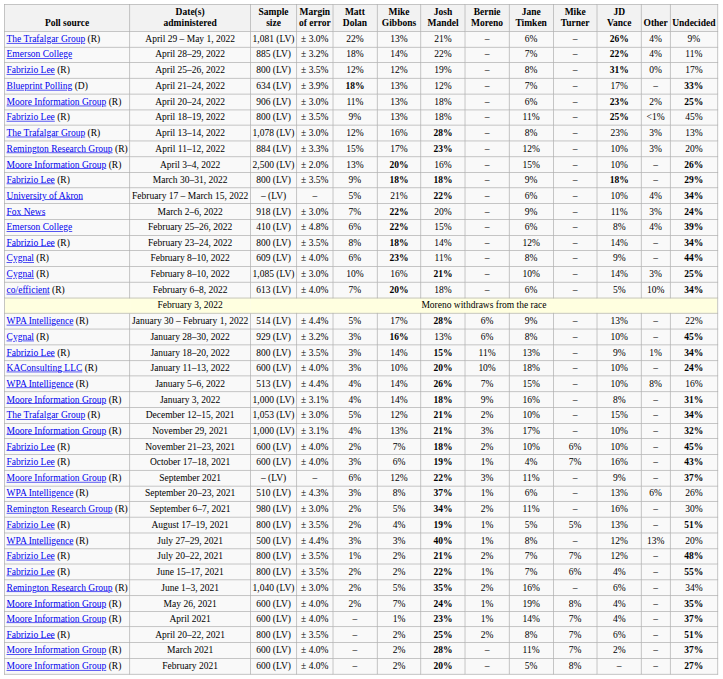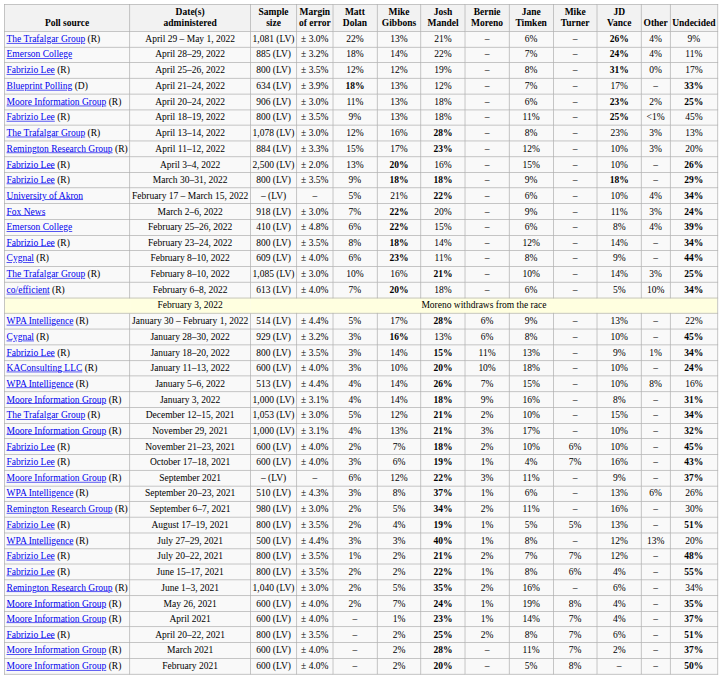 <table class="wikitable" style="font-size:90%;text-align:center;">
 <tr valign=bottom>
 <th>Poll source</th>
 <th>Date(s)<br>administered</th>
 <th>Sample<br>size</th>
 <th>Margin<br>of error</th>
 <th style="width:60px;">Matt<br>Dolan</th>
 <th style="width:60px;">Mike<br>Gibbons</th>
 <th style="width:60px;">Josh<br>Mandel</th>
 <th style="width:60px;">Bernie<br>Moreno</th>
 <th style="width:60px;">Jane<br>Timken</th>
 <th style="width:60px;">Mike<br>Turner</th>
 <th style="width:60px;">JD<br>Vance</th>
 <th>Other</th>
 <th>Undecided</th>
 </tr>
 <tr>
 <td style="text-align:left;"><a href='#'>The Trafalgar Group</a> (R)</td>
 <td>April 29 – May 1, 2022</td>
 <td>1,081 (LV)</td>
 <td>± 3.0%</td>
 <td>22%</td>
 <td>13%</td>
 <td>21%</td>
 <td>–</td>
 <td>6%</td>
 <td>–</td>
 <td><strong>26%</strong></td>
 <td>4%</td>
 <td>9%</td>
 </tr>
 <tr>
 <td style="text-align:left;"><a href='#'>Emerson College</a></td>
 <td>April 28–29, 2022</td>
 <td>885 (LV)</td>
 <td>± 3.2%</td>
 <td>18%</td>
 <td>14%</td>
 <td>22%</td>
 <td>–</td>
 <td>7%</td>
 <td>–</td>
-<td><strong>22%</strong></td>
+<td><strong>24%</strong></td>
 <td>4%</td>
 <td>11%</td>
 </tr>
 <tr>
 <td style="text-align:left;"><a href='#'>Fabrizio Lee</a> (R)</td>
 <td>April 25–26, 2022</td>
 <td>800 (LV)</td>
 <td>± 3.5%</td>
 <td>12%</td>
 <td>12%</td>
 <td>19%</td>
 <td>–</td>
 <td>8%</td>
 <td>–</td>
 <td><strong>31%</strong></td>
 <td>0%</td>
 <td>17%</td>
 </tr>
 <tr>
 <td style="text-align:left;"><a href='#'>Blueprint Polling</a> (D)</td>
 <td>April 21–24, 2022</td>
 <td>634 (LV)</td>
 <td>± 3.9%</td>
 <td><strong>18%</strong></td>
 <td>13%</td>
 <td>12%</td>
 <td>–</td>
 <td>7%</td>
 <td>–</td>
 <td>17%</td>
 <td>–</td>
 <td><strong>33%</strong></td>
 </tr>
 <tr>
 <td style="text-align:left;"><a href='#'>Moore Information Group</a> (R)</td>
 <td>April 20–24, 2022</td>
 <td>906 (LV)</td>
 <td>± 3.0%</td>
 <td>11%</td>
 <td>13%</td>
 <td>18%</td>
 <td>–</td>
 <td>6%</td>
 <td>–</td>
 <td><strong>23%</strong></td>
 <td>2%</td>
 <td><strong>25%</strong></td>
 </tr>
 <tr>
 <td style="text-align:left;"><a href='#'>Fabrizio Lee</a> (R)</td>
 <td>April 18–19, 2022</td>
 <td>800 (LV)</td>
 <td>± 3.5%</td>
 <td>9%</td>
 <td>13%</td>
 <td>18%</td>
 <td>–</td>
 <td>11%</td>
 <td>–</td>
 <td><strong>25%</strong></td>
 <td><1%</td>
 <td>45%</td>
 </tr>
 <tr>
 <td style="text-align:left;"><a href='#'>The Trafalgar Group</a> (R)</td>
 <td>April 13–14, 2022</td>
 <td>1,078 (LV)</td>
 <td>± 3.0%</td>
 <td>12%</td>
 <td>16%</td>
 <td><strong>28%</strong></td>
 <td>–</td>
 <td>8%</td>
 <td>–</td>
 <td>23%</td>
 <td>3%</td>
 <td>13%</td>
 </tr>
 <tr>
 <td style="text-align:left;"><a href='#'>Remington Research Group</a> (R)</td>
 <td>April 11–12, 2022</td>
 <td>884 (LV)</td>
 <td>± 3.3%</td>
 <td>15%</td>
 <td>17%</td>
 <td><strong>23%</strong></td>
 <td>–</td>
 <td>12%</td>
 <td>–</td>
 <td>10%</td>
 <td>3%</td>
 <td>20%</td>
 </tr>
 <tr>
-<td style="text-align:left;"><a href='#'>Moore Information Group</a> (R)</td>
+<td style="text-align:left;"><a href='#'>Fabrizio Lee</a> (R)</td>
 <td>April 3–4, 2022</td>
 <td>2,500 (LV)</td>
 <td>± 2.0%</td>
 <td>13%</td>
 <td><strong>20%</strong></td>
 <td>16%</td>
 <td>–</td>
 <td>15%</td>
 <td>–</td>
 <td>10%</td>
 <td>–</td>
 <td><strong>26%</strong></td>
 </tr>
 <tr>
 <td style="text-align:left;"><a href='#'>Fabrizio Lee</a> (R)</td>
 <td>March 30–31, 2022</td>
 <td>800 (LV)</td>
 <td>± 3.5%</td>
 <td>9%</td>
 <td><strong>18%</strong></td>
 <td><strong>18%</strong></td>
 <td>–</td>
 <td>9%</td>
 <td>–</td>
 <td><strong>18%</strong></td>
 <td>–</td>
 <td><strong>29%</strong></td>
 </tr>
 <tr>
 <td style="text-align:left;"><a href='#'>University of Akron</a></td>
 <td>February 17 – March 15, 2022</td>
 <td>– (LV)</td>
 <td>–</td>
 <td>5%</td>
 <td>21%</td>
 <td><strong>22%</strong></td>
 <td>–</td>
 <td>6%</td>
 <td>–</td>
 <td>10%</td>
 <td>4%</td>
 <td><strong>34%</strong></td>
 </tr>
 <tr>
 <td style="text-align:left;"><a href='#'>Fox News</a></td>
 <td>March 2–6, 2022</td>
 <td>918 (LV)</td>
 <td>± 3.0%</td>
 <td>7%</td>
 <td><strong>22%</strong></td>
 <td>20%</td>
 <td>–</td>
 <td>9%</td>
 <td>–</td>
 <td>11%</td>
 <td>3%</td>
 <td><strong>24%</strong></td>
 </tr>
 <tr>
 <td style="text-align:left;"><a href='#'>Emerson College</a></td>
 <td>February 25–26, 2022</td>
 <td>410 (LV)</td>
 <td>± 4.8%</td>
 <td>6%</td>
 <td><strong>22%</strong></td>
 <td>15%</td>
 <td>–</td>
 <td>6%</td>
 <td>–</td>
 <td>8%</td>
 <td>4%</td>
 <td><strong>39%</strong></td>
 </tr>
 <tr>
 <td style="text-align:left;"><a href='#'>Fabrizio Lee</a> (R)</td>
 <td>February 23–24, 2022</td>
 <td>800 (LV)</td>
 <td>± 3.5%</td>
 <td>8%</td>
 <td><strong>18%</strong></td>
 <td>14%</td>
 <td>–</td>
 <td>12%</td>
 <td>–</td>
 <td>14%</td>
 <td>–</td>
 <td><strong>34%</strong></td>
 </tr>
 <tr>
 <td style="text-align:left;"><a href='#'>Cygnal</a> (R)</td>
 <td>February 8–10, 2022</td>
 <td>609 (LV)</td>
 <td>± 4.0%</td>
 <td>6%</td>
 <td><strong>23%</strong></td>
 <td>11%</td>
 <td>–</td>
 <td>8%</td>
 <td>–</td>
 <td>9%</td>
 <td>–</td>
 <td><strong>44%</strong></td>
 </tr>
 <tr>
-<td style="text-align:left;"><a href='#'>Cygnal</a> (R)</td>
+<td style="text-align:left;"><a href='#'>The Trafalgar Group</a> (R)</td>
 <td>February 8–10, 2022</td>
 <td>1,085 (LV)</td>
 <td>± 3.0%</td>
 <td>10%</td>
 <td>16%</td>
 <td><strong>21%</strong></td>
 <td>–</td>
 <td>10%</td>
 <td>–</td>
 <td>14%</td>
 <td>3%</td>
 <td><strong>25%</strong></td>
 </tr>
 <tr>
 <td style="text-align:left;"><a href='#'>co/efficient</a> (R)</td>
 <td>February 6–8, 2022</td>
 <td>613 (LV)</td>
 <td>± 4.0%</td>
 <td>7%</td>
 <td><strong>20%</strong></td>
 <td>18%</td>
 <td>–</td>
 <td>6%</td>
 <td>–</td>
 <td>5%</td>
 <td>10%</td>
 <td><strong>34%</strong></td>
 </tr>
 <tr>
 <td style="border-right-style:hidden; background:lightyellow;"></td>
 <td style="border-right-style:hidden; background:lightyellow;">February 3, 2022</td>
 <td colspan="17" style="background:lightyellow;">Moreno withdraws from the race</td>
 </tr>
 <tr>
 <td style="text-align:left;"><a href='#'>WPA Intelligence</a> (R)</td>
 <td>January 30 – February 1, 2022</td>
 <td>514 (LV)</td>
 <td>± 4.4%</td>
 <td>5%</td>
 <td>17%</td>
 <td><strong>28%</strong></td>
 <td>6%</td>
 <td>9%</td>
 <td>–</td>
 <td>13%</td>
 <td>–</td>
 <td>22%</td>
 </tr>
 <tr>
 <td style="text-align:left;"><a href='#'>Cygnal</a> (R)</td>
 <td>January 28–30, 2022</td>
 <td>929 (LV)</td>
 <td>± 3.2%</td>
 <td>3%</td>
 <td><strong>16%</strong></td>
 <td>13%</td>
 <td>6%</td>
 <td>8%</td>
 <td>–</td>
 <td>10%</td>
 <td>–</td>
 <td><strong>45%</strong></td>
 </tr>
 <tr>
 <td style="text-align:left;"><a href='#'>Fabrizio Lee</a> (R)</td>
 <td>January 18–20, 2022</td>
 <td>800 (LV)</td>
 <td>± 3.5%</td>
 <td>3%</td>
 <td>14%</td>
 <td><strong>15%</strong></td>
 <td>11%</td>
 <td>13%</td>
 <td>–</td>
 <td>9%</td>
 <td>1%</td>
 <td><strong>34%</strong></td>
 </tr>
 <tr>
 <td style="text-align:left;"><a href='#'>KAConsulting LLC</a> (R)</td>
 <td>January 11–13, 2022</td>
 <td>600 (LV)</td>
 <td>± 4.0%</td>
 <td>3%</td>
 <td>10%</td>
 <td><strong>20%</strong></td>
 <td>10%</td>
 <td>18%</td>
 <td>–</td>
 <td>10%</td>
 <td>–</td>
 <td><strong>24%</strong></td>
 </tr>
 <tr>
 <td style="text-align:left;"><a href='#'>WPA Intelligence</a> (R)</td>
 <td>January 5–6, 2022</td>
 <td>513 (LV)</td>
 <td>± 4.4%</td>
 <td>4%</td>
 <td>14%</td>
 <td><strong>26%</strong></td>
 <td>7%</td>
 <td>15%</td>
 <td>–</td>
 <td>10%</td>
 <td>8%</td>
 <td>16%</td>
 </tr>
 <tr>
 <td style="text-align:left;"><a href='#'>Moore Information Group</a> (R)</td>
 <td>January 3, 2022</td>
 <td>1,000 (LV)</td>
 <td>± 3.1%</td>
 <td>4%</td>
 <td>14%</td>
 <td><strong>18%</strong></td>
 <td>9%</td>
 <td>16%</td>
 <td>–</td>
 <td>8%</td>
 <td>–</td>
 <td><strong>31%</strong></td>
 </tr>
 <tr>
 <td style="text-align:left;"><a href='#'>The Trafalgar Group</a> (R)</td>
 <td>December 12–15, 2021</td>
 <td>1,053 (LV)</td>
 <td>± 3.0%</td>
 <td>5%</td>
 <td>12%</td>
 <td><strong>21%</strong></td>
 <td>2%</td>
 <td>10%</td>
 <td>–</td>
 <td>15%</td>
 <td>–</td>
 <td><strong>34%</strong></td>
 </tr>
 <tr>
 <td style="text-align:left;"><a href='#'>Moore Information Group</a> (R)</td>
 <td>November 29, 2021</td>
 <td>1,000 (LV)</td>
 <td>± 3.1%</td>
 <td>4%</td>
 <td>13%</td>
 <td><strong>21%</strong></td>
 <td>3%</td>
 <td>17%</td>
 <td>–</td>
 <td>10%</td>
 <td>–</td>
 <td><strong>32%</strong></td>
 </tr>
 <tr>
 <td style="text-align:left;"><a href='#'>Fabrizio Lee</a> (R)</td>
 <td>November 21–23, 2021</td>
 <td>600 (LV)</td>
 <td>± 4.0%</td>
 <td>2%</td>
 <td>7%</td>
 <td><strong>18%</strong></td>
 <td>2%</td>
 <td>10%</td>
 <td>6%</td>
 <td>10%</td>
 <td>–</td>
 <td><strong>45%</strong></td>
 </tr>
 <tr>
 <td style="text-align:left;"><a href='#'>Fabrizio Lee</a> (R)</td>
 <td>October 17–18, 2021</td>
 <td>600 (LV)</td>
 <td>± 4.0%</td>
 <td>3%</td>
 <td>6%</td>
 <td><strong>19%</strong></td>
 <td>1%</td>
 <td>4%</td>
 <td>7%</td>
 <td>16%</td>
 <td>–</td>
 <td><strong>43%</strong></td>
 </tr>
 <tr>
 <td style="text-align:left;"><a href='#'>Moore Information Group</a> (R)</td>
 <td>September 2021</td>
 <td>– (LV)</td>
 <td>–</td>
 <td>6%</td>
 <td>12%</td>
 <td><strong>22%</strong></td>
 <td>3%</td>
 <td>11%</td>
 <td>–</td>
 <td>9%</td>
 <td>–</td>
 <td><strong>37%</strong></td>
 </tr>
 <tr>
 <td style="text-align:left;"><a href='#'>WPA Intelligence</a> (R)</td>
 <td>September 20–23, 2021</td>
 <td>510 (LV)</td>
 <td>± 4.3%</td>
 <td>3%</td>
 <td>8%</td>
 <td><strong>37%</strong></td>
 <td>1%</td>
 <td>6%</td>
 <td>–</td>
 <td>13%</td>
 <td>6%</td>
 <td>26%</td>
 </tr>
 <tr>
 <td style="text-align:left;"><a href='#'>Remington Research Group</a> (R)</td>
 <td>September 6–7, 2021</td>
 <td>980 (LV)</td>
 <td>± 3.0%</td>
 <td>2%</td>
 <td>5%</td>
 <td><strong>34%</strong></td>
 <td>2%</td>
 <td>11%</td>
 <td>–</td>
 <td>16%</td>
 <td>–</td>
 <td>30%</td>
 </tr>
 <tr>
 <td style="text-align:left;"><a href='#'>Fabrizio Lee</a> (R)</td>
 <td>August 17–19, 2021</td>
 <td>800 (LV)</td>
 <td>± 3.5%</td>
 <td>2%</td>
 <td>4%</td>
 <td><strong>19%</strong></td>
 <td>1%</td>
 <td>5%</td>
 <td>5%</td>
 <td>13%</td>
 <td>–</td>
 <td><strong>51%</strong></td>
 </tr>
 <tr>
 <td style="text-align:left;"><a href='#'>WPA Intelligence</a> (R)</td>
 <td>July 27–29, 2021</td>
 <td>500 (LV)</td>
 <td>± 4.4%</td>
 <td>3%</td>
 <td>3%</td>
 <td><strong>40%</strong></td>
 <td>1%</td>
 <td>8%</td>
 <td>–</td>
 <td>12%</td>
 <td>13%</td>
 <td>20%</td>
 </tr>
 <tr>
 <td style="text-align:left;"><a href='#'>Fabrizio Lee</a> (R)</td>
 <td>July 20–22, 2021</td>
 <td>800 (LV)</td>
 <td>± 3.5%</td>
 <td>1%</td>
 <td>2%</td>
 <td><strong>21%</strong></td>
 <td>2%</td>
 <td>7%</td>
 <td>7%</td>
 <td>12%</td>
 <td>–</td>
 <td><strong>48%</strong></td>
 </tr>
 <tr>
 <td style="text-align:left;"><a href='#'>Fabrizio Lee</a> (R)</td>
 <td>June 15–17, 2021</td>
 <td>800 (LV)</td>
 <td>± 3.5%</td>
 <td>2%</td>
 <td>2%</td>
 <td><strong>22%</strong></td>
 <td>1%</td>
-<td>7%</td>
+<td>8%</td>
 <td>6%</td>
 <td>4%</td>
 <td>–</td>
 <td><strong>55%</strong></td>
 </tr>
 <tr>
 <td style="text-align:left;"><a href='#'>Remington Research Group</a> (R)</td>
 <td>June 1–3, 2021</td>
 <td>1,040 (LV)</td>
 <td>± 3.0%</td>
 <td>2%</td>
 <td>5%</td>
 <td><strong>35%</strong></td>
 <td>2%</td>
 <td>16%</td>
 <td>–</td>
 <td>6%</td>
 <td>–</td>
 <td>34%</td>
 </tr>
 <tr>
 <td style="text-align:left;"><a href='#'>Moore Information Group</a> (R)</td>
 <td>May 26, 2021</td>
 <td>600 (LV)</td>
 <td>± 4.0%</td>
 <td>2%</td>
 <td>7%</td>
 <td><strong>24%</strong></td>
 <td>1%</td>
 <td>19%</td>
 <td>8%</td>
 <td>4%</td>
 <td>–</td>
 <td><strong>35%</strong></td>
 </tr>
 <tr>
 <td style="text-align:left;"><a href='#'>Moore Information Group</a> (R)</td>
 <td>April 2021</td>
 <td>600 (LV)</td>
 <td>± 4.0%</td>
 <td>–</td>
 <td>1%</td>
 <td><strong>23%</strong></td>
 <td>1%</td>
 <td>14%</td>
 <td>7%</td>
 <td>4%</td>
 <td>–</td>
 <td><strong>37%</strong></td>
 </tr>
 <tr>
 <td style="text-align:left;"><a href='#'>Fabrizio Lee</a> (R)</td>
 <td>April 20–22, 2021</td>
 <td>800 (LV)</td>
 <td>± 3.5%</td>
 <td>–</td>
 <td>2%</td>
 <td><strong>25%</strong></td>
 <td>2%</td>
 <td>8%</td>
 <td>7%</td>
 <td>6%</td>
 <td>–</td>
 <td><strong>51%</strong></td>
 </tr>
 <tr>
 <td style="text-align:left;"><a href='#'>Moore Information Group</a> (R)</td>
 <td>March 2021</td>
 <td>600 (LV)</td>
 <td>± 4.0%</td>
 <td>–</td>
 <td>2%</td>
 <td><strong>28%</strong></td>
 <td>–</td>
 <td>11%</td>
 <td>7%</td>
 <td>2%</td>
 <td>–</td>
 <td><strong>37%</strong></td>
 </tr>
 <tr>
 <td style="text-align:left;"><a href='#'>Moore Information Group</a> (R)</td>
 <td>February 2021</td>
 <td>600 (LV)</td>
 <td>± 4.0%</td>
 <td>–</td>
 <td>2%</td>
 <td><strong>20%</strong></td>
 <td>–</td>
 <td>5%</td>
 <td>8%</td>
 <td>–</td>
 <td>–</td>
-<td><strong>27%</strong></td>
+<td><strong>50%</strong></td>
 </tr>
 </table>
